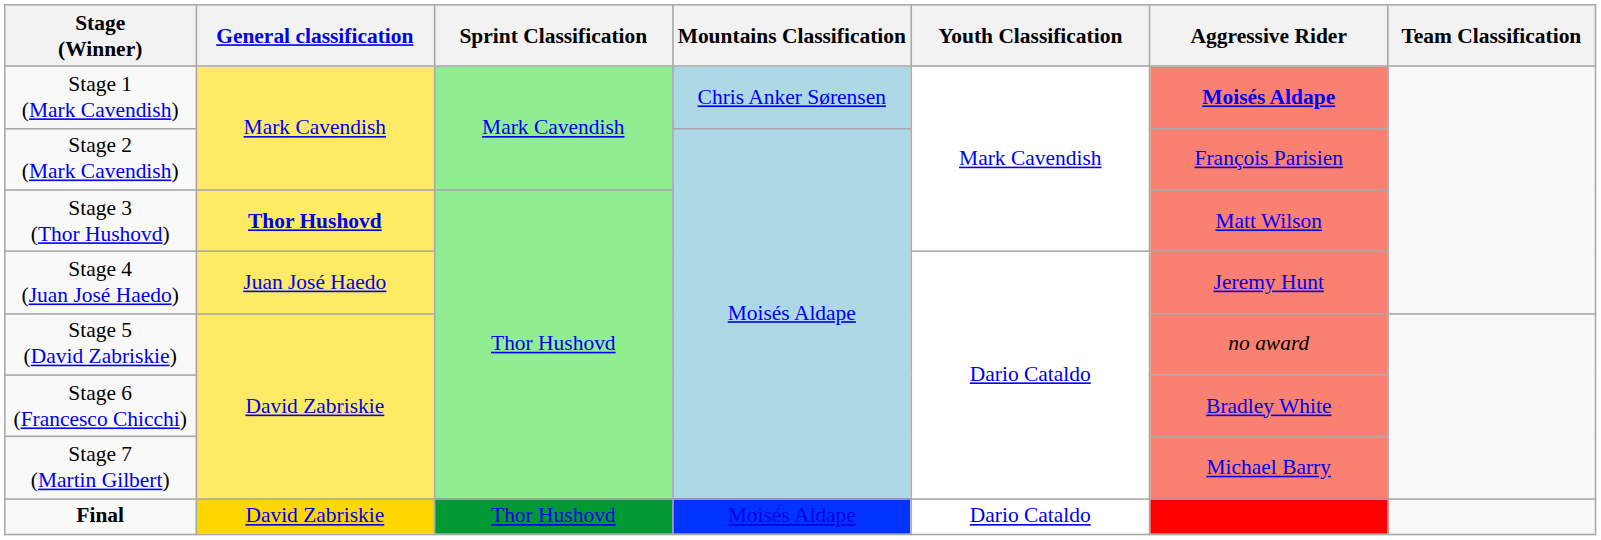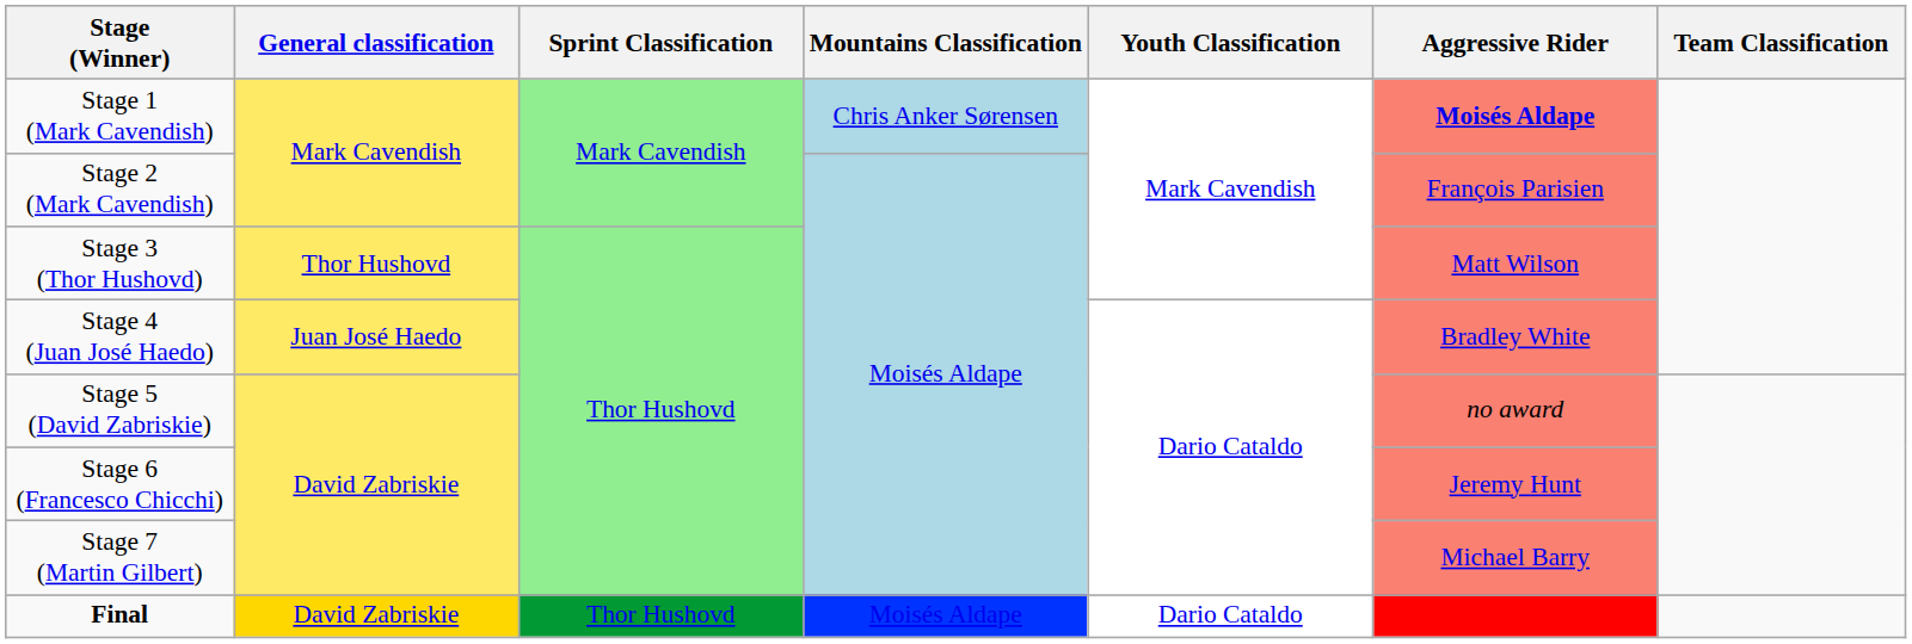 <table class="wikitable" style="text-align: center; font-size:smaller;">
 <tr style="background-color: #efefef;">
 <th width="12%">Stage<br>(Winner)</th>
 <th width="15%"><a href='#'>General classification</a><br></th>
 <th width="15%">Sprint Classification<br></th>
 <th width="15%">Mountains Classification<br></th>
 <th width="15%">Youth Classification<br></th>
 <th width="15%">Aggressive Rider<br></th>
 <th width="15%">Team Classification<br></th>
 </tr>
 <tr>
 <td>Stage 1<br>(<a href='#'>Mark Cavendish</a>)</td>
 <td style="background:#FFEA66;" rowspan="2"><a href='#'>Mark Cavendish</a></td>
 <td style="background:lightgreen;" rowspan="2"><a href='#'>Mark Cavendish</a></td>
 <td style="background:lightblue;" rowspan="1"><a href='#'>Chris Anker Sørensen</a></td>
 <td style="background:white;" rowspan="3"><a href='#'>Mark Cavendish</a></td>
 <td style="background:salmon;" rowspan="1"><strong><a href='#'>Moisés Aldape</a></strong></td>
 <td style="background:offwhite;" rowspan="4"></td>
 </tr>
 <tr>
 <td>Stage 2<br>(<a href='#'>Mark Cavendish</a>)</td>
 <td style="background:lightblue;" rowspan="6"><a href='#'>Moisés Aldape</a></td>
 <td style="background:salmon;" rowspan="1"><a href='#'>François Parisien</a></td>
 </tr>
 <tr>
 <td>Stage 3<br>(<a href='#'>Thor Hushovd</a>)</td>
-<td style="background:#FFEA66;" rowspan="1"><strong><a href='#'>Thor Hushovd</a></strong></td>
+<td style="background:#FFEA66;" rowspan="1"><a href='#'>Thor Hushovd</a></td>
 <td style="background:lightgreen;" rowspan="5"><a href='#'>Thor Hushovd</a></td>
 <td style="background:salmon;" rowspan="1"><a href='#'>Matt Wilson</a></td>
 </tr>
 <tr>
 <td>Stage 4<br>(<a href='#'>Juan José Haedo</a>)</td>
 <td style="background:#FFEA66;" rowspan="1"><a href='#'>Juan José Haedo</a></td>
 <td style="background:white;" rowspan="4"><a href='#'>Dario Cataldo</a></td>
-<td style="background:salmon;" rowspan="1"><a href='#'>Jeremy Hunt</a></td>
+<td style="background:salmon;" rowspan="1"><a href='#'>Bradley White</a></td>
 </tr>
 <tr>
 <td>Stage 5<br>(<a href='#'>David Zabriskie</a>)</td>
 <td style="background:#FFEA66;" rowspan="3"><a href='#'>David Zabriskie</a></td>
 <td style="background:salmon;" rowspan="1"><em>no award</em></td>
 <td style="background:offwhite;" rowspan="3"></td>
 </tr>
 <tr>
 <td>Stage 6<br>(<a href='#'>Francesco Chicchi</a>)</td>
-<td style="background:salmon;" rowspan="1"><a href='#'>Bradley White</a></td>
+<td style="background:salmon;" rowspan="1"><a href='#'>Jeremy Hunt</a></td>
 </tr>
 <tr>
 <td>Stage 7<br>(<a href='#'>Martin Gilbert</a>)</td>
 <td style="background:salmon;" rowspan="1"><a href='#'>Michael Barry</a></td>
 </tr>
 <tr>
 <td><strong>Final</strong><br></td>
 <td style="background:gold" rowspan="1"><a href='#'>David Zabriskie</a></td>
 <td style="background:#009933" rowspan="1"><a href='#'>Thor Hushovd</a></td>
 <td style="background:#0033FF" rowspan="1"><a href='#'>Moisés Aldape</a></td>
 <td style="background:#FFFFFF" rowspan="1"><a href='#'>Dario Cataldo</a></td>
 <td style="background:red" rowspan="1"></td>
 <td style="background:" rowspan="1"></td>
 </tr>
 </table>
